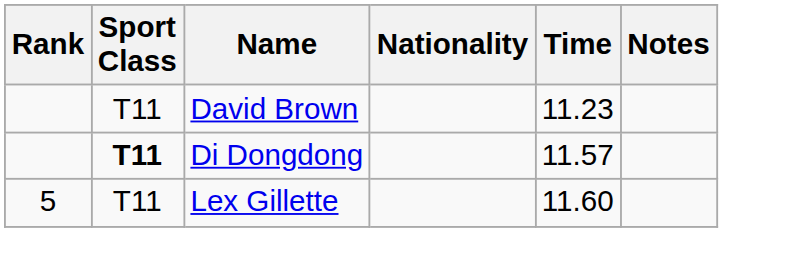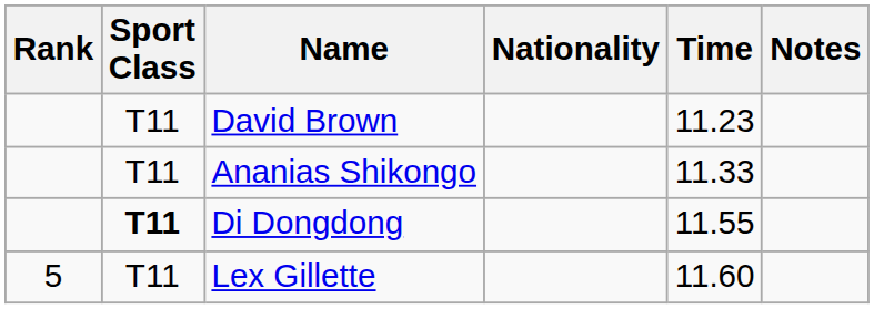 <table class="wikitable sortable" style="text-align:center">
 <tr>
 <th>Rank</th>
 <th>Sport<br>Class</th>
 <th>Name</th>
 <th>Nationality</th>
 <th>Time</th>
 <th>Notes</th>
 </tr>
 <tr>
 <td></td>
 <td>T11</td>
 <td align=left><a href='#'>David Brown</a></td>
 <td align=left></td>
 <td>11.23</td>
 <td></td>
 </tr>
 <tr>
 <td></td>
+<td>T11</td>
+<td align=left><a href='#'>Ananias Shikongo</a></td>
+<td align=left></td>
+<td>11.33</td>
+<td></td>
+</tr>
+<tr>
+<td></td>
 <td><strong>T11</strong></td>
 <td align=left><a href='#'>Di Dongdong</a></td>
 <td align=left></td>
-<td>11.57</td>
+<td>11.55</td>
 <td></td>
 </tr>
 <tr>
 <td>5</td>
 <td>T11</td>
 <td align=left><a href='#'>Lex Gillette</a></td>
 <td align=left></td>
 <td>11.60</td>
 <td></td>
 </tr>
 </table>
